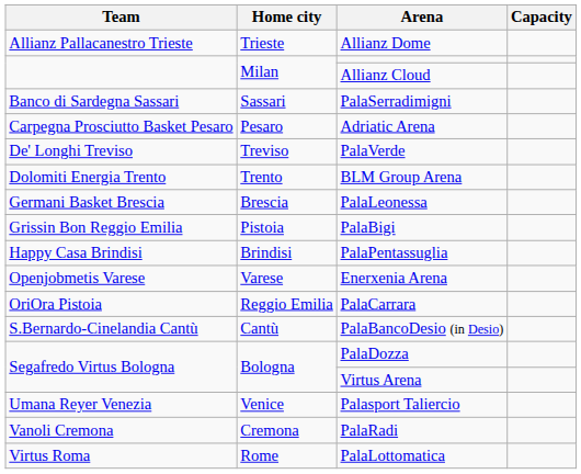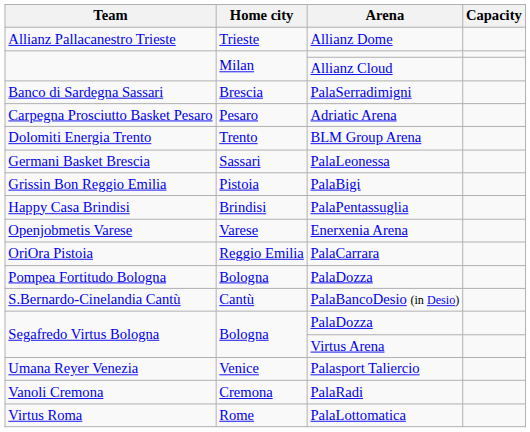 <table class="wikitable sortable" style="margin:1em 2em 1em 1em;">
 <tr>
 <th>Team</th>
 <th>Home city</th>
 <th>Arena</th>
 <th>Capacity</th>
 </tr>
 <tr>
 <td><a href='#'>Allianz Pallacanestro Trieste</a></td>
 <td><a href='#'>Trieste</a></td>
 <td><a href='#'>Allianz Dome</a></td>
 <td align=center></td>
 </tr>
 <tr>
 <td rowspan=2></td>
 <td rowspan=2><a href='#'>Milan</a></td>
 <td></td>
 <td align=center></td>
 </tr>
 <tr>
 <td><a href='#'>Allianz Cloud</a></td>
 <td align=center></td>
 </tr>
 <tr>
 <td><a href='#'>Banco di Sardegna Sassari</a></td>
-<td><a href='#'>Sassari</a></td>
+<td><a href='#'>Brescia</a></td>
 <td><a href='#'>PalaSerradimigni</a></td>
 <td align=center></td>
 </tr>
 <tr>
 <td><a href='#'>Carpegna Prosciutto Basket Pesaro</a></td>
 <td><a href='#'>Pesaro</a></td>
 <td><a href='#'>Adriatic Arena</a></td>
 <td align=center></td>
 </tr>
 <tr>
-<td><a href='#'>De' Longhi Treviso</a></td>
-<td><a href='#'>Treviso</a></td>
-<td><a href='#'>PalaVerde</a></td>
-<td align=center></td>
-</tr>
-<tr>
 <td><a href='#'>Dolomiti Energia Trento</a></td>
 <td><a href='#'>Trento</a></td>
 <td><a href='#'>BLM Group Arena</a></td>
 <td align=center></td>
 </tr>
 <tr>
 <td><a href='#'>Germani Basket Brescia</a></td>
-<td><a href='#'>Brescia</a></td>
+<td><a href='#'>Sassari</a></td>
 <td><a href='#'>PalaLeonessa</a></td>
 <td align=center></td>
 </tr>
 <tr>
 <td><a href='#'>Grissin Bon Reggio Emilia</a></td>
 <td><a href='#'>Pistoia</a></td>
 <td><a href='#'>PalaBigi</a></td>
 <td align=center></td>
 </tr>
 <tr>
 <td><a href='#'>Happy Casa Brindisi</a></td>
 <td><a href='#'>Brindisi</a></td>
 <td><a href='#'>PalaPentassuglia</a></td>
 <td align=center></td>
 </tr>
 <tr>
 <td><a href='#'>Openjobmetis Varese</a></td>
 <td><a href='#'>Varese</a></td>
 <td><a href='#'>Enerxenia Arena</a></td>
 <td align=center></td>
 </tr>
 <tr>
 <td><a href='#'>OriOra Pistoia</a></td>
 <td><a href='#'>Reggio Emilia</a></td>
 <td><a href='#'>PalaCarrara</a></td>
+<td align=center></td>
+</tr>
+<tr>
+<td><a href='#'>Pompea Fortitudo Bologna</a></td>
+<td><a href='#'>Bologna</a></td>
+<td><a href='#'>PalaDozza</a></td>
 <td align=center></td>
 </tr>
 <tr>
 <td><a href='#'>S.Bernardo-Cinelandia Cantù</a></td>
 <td><a href='#'>Cantù</a></td>
 <td><a href='#'>PalaBancoDesio</a> <small>(in <a href='#'>Desio</a>)</small></td>
 <td align=center></td>
 </tr>
 <tr>
 <td rowspan=2><a href='#'>Segafredo Virtus Bologna</a></td>
 <td rowspan=2><a href='#'>Bologna</a></td>
 <td><a href='#'>PalaDozza</a></td>
 <td align=center></td>
 </tr>
 <tr>
 <td><a href='#'>Virtus Arena</a></td>
 <td align=center></td>
 </tr>
 <tr>
 <td><a href='#'>Umana Reyer Venezia</a></td>
 <td><a href='#'>Venice</a></td>
 <td><a href='#'>Palasport Taliercio</a></td>
 <td align=center></td>
 </tr>
 <tr>
 <td><a href='#'>Vanoli Cremona</a></td>
 <td><a href='#'>Cremona</a></td>
 <td><a href='#'>PalaRadi</a></td>
 <td align=center></td>
 </tr>
 <tr>
 <td><a href='#'>Virtus Roma</a></td>
 <td><a href='#'>Rome</a></td>
 <td><a href='#'>PalaLottomatica</a></td>
 <td align=center></td>
 </tr>
 </table>
